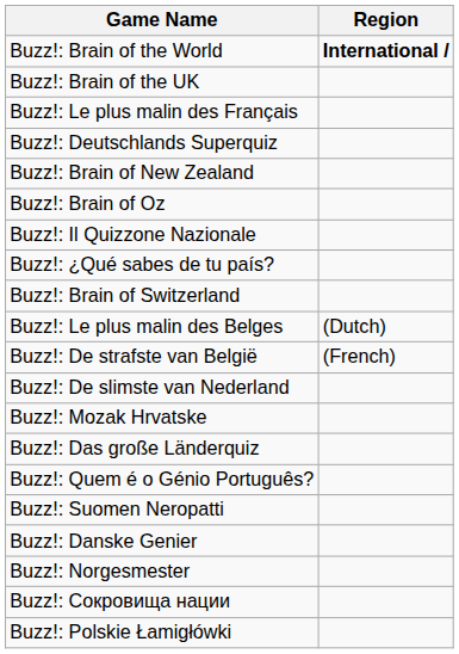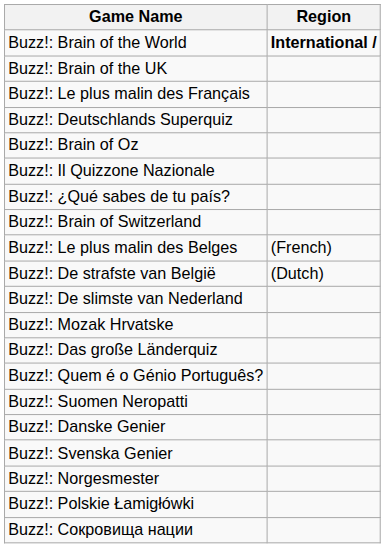 <table class="wikitable">
 <tr>
 <th>Game Name</th>
 <th>Region</th>
 </tr>
 <tr>
 <td>Buzz!: Brain of the World</td>
 <td><strong>International / </strong></td>
 </tr>
 <tr>
 <td>Buzz!: Brain of the UK</td>
 <td></td>
 </tr>
 <tr>
 <td>Buzz!: Le plus malin des Français</td>
 <td></td>
 </tr>
 <tr>
 <td>Buzz!: Deutschlands Superquiz</td>
 <td></td>
 </tr>
 <tr>
-<td>Buzz!: Brain of New Zealand</td>
-<td></td>
-</tr>
-<tr>
 <td>Buzz!: Brain of Oz</td>
 <td></td>
 </tr>
 <tr>
 <td>Buzz!: Il Quizzone Nazionale</td>
 <td></td>
 </tr>
 <tr>
 <td>Buzz!: ¿Qué sabes de tu país?</td>
 <td></td>
 </tr>
 <tr>
 <td>Buzz!: Brain of Switzerland</td>
 <td></td>
 </tr>
 <tr>
 <td>Buzz!: Le plus malin des Belges</td>
-<td> (Dutch)</td>
+<td> (French)</td>
 </tr>
 <tr>
 <td>Buzz!: De strafste van België</td>
-<td> (French)</td>
+<td> (Dutch)</td>
 </tr>
 <tr>
 <td>Buzz!: De slimste van Nederland</td>
 <td></td>
 </tr>
 <tr>
 <td>Buzz!: Mozak Hrvatske</td>
 <td></td>
 </tr>
 <tr>
 <td>Buzz!: Das große Länderquiz</td>
 <td></td>
 </tr>
 <tr>
 <td>Buzz!: Quem é o Génio Português?</td>
 <td></td>
 </tr>
 <tr>
 <td>Buzz!: Suomen Neropatti</td>
 <td></td>
 </tr>
 <tr>
 <td>Buzz!: Danske Genier</td>
 <td></td>
 </tr>
 <tr>
+<td>Buzz!: Svenska Genier</td>
+<td></td>
+</tr>
+<tr>
 <td>Buzz!: Norgesmester</td>
+<td></td>
+</tr>
+<tr>
+<td>Buzz!: Polskie Łamigłówki</td>
 <td></td>
 </tr>
 <tr>
 <td>Buzz!: Сокровища нации</td>
 <td></td>
 </tr>
-<tr>
-<td>Buzz!: Polskie Łamigłówki</td>
-<td></td>
-</tr>
 </table>
